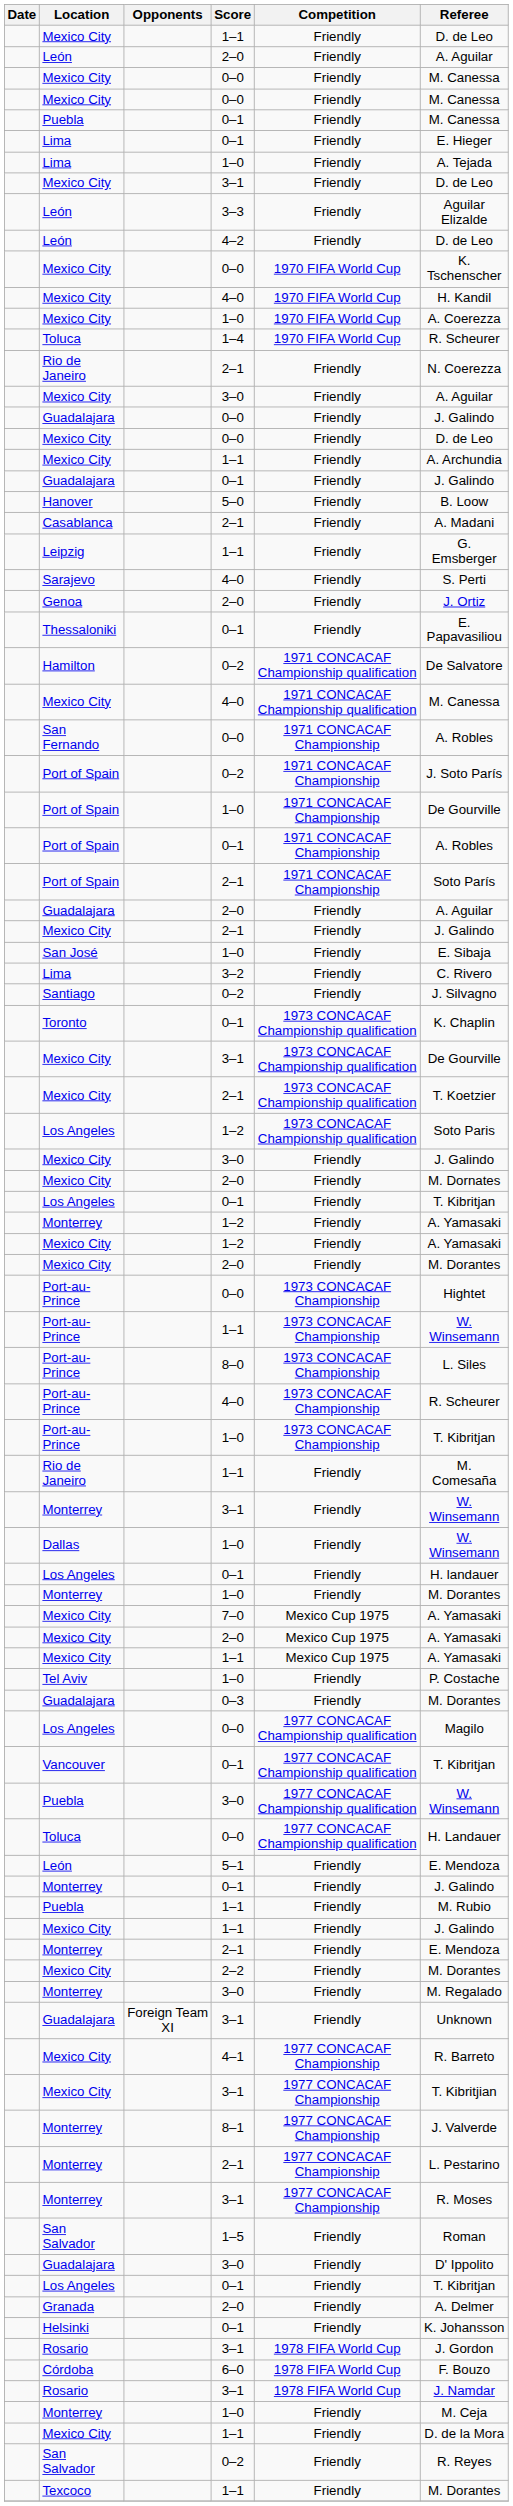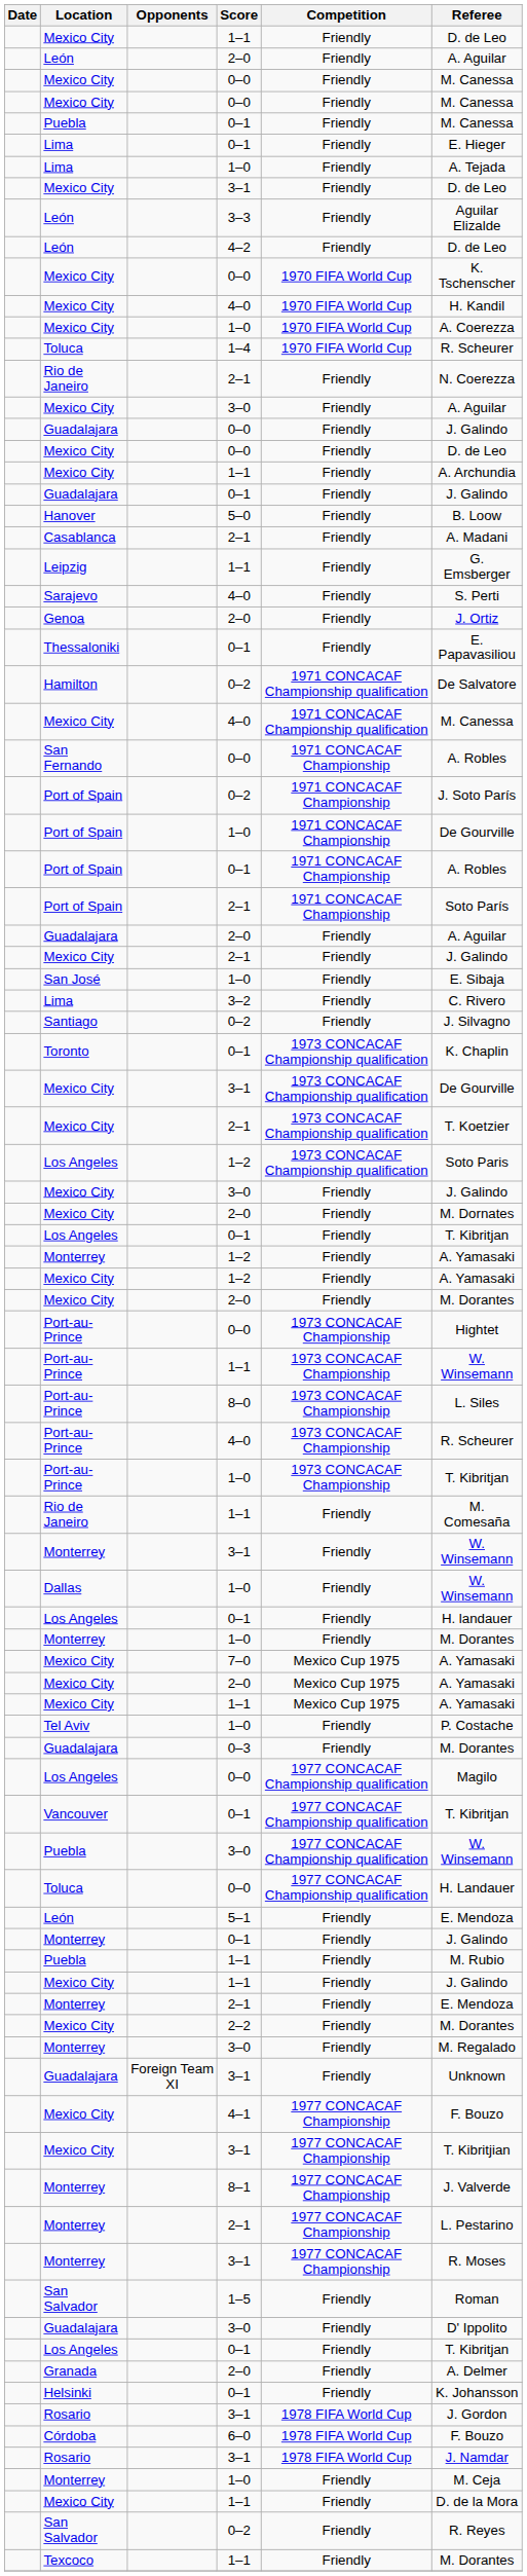 <table class="wikitable sortable" style="text-align:center">
 <tr>
 <th>Date</th>
 <th>Location</th>
 <th>Opponents</th>
 <th>Score</th>
 <th>Competition</th>
 <th>Referee</th>
 </tr>
 <tr>
 <td></td>
 <td align="left"> <a href='#'>Mexico City</a></td>
 <td></td>
 <td>1–1</td>
 <td>Friendly</td>
 <td> D. de Leo</td>
 </tr>
 <tr>
 <td></td>
 <td align="left"> <a href='#'>León</a></td>
 <td></td>
 <td>2–0</td>
 <td>Friendly</td>
 <td> A. Aguilar</td>
 </tr>
 <tr>
 <td></td>
 <td align="left"> <a href='#'>Mexico City</a></td>
 <td></td>
 <td>0–0</td>
 <td>Friendly</td>
 <td> M. Canessa</td>
 </tr>
 <tr>
 <td></td>
 <td align="left"> <a href='#'>Mexico City</a></td>
 <td></td>
 <td>0–0</td>
 <td>Friendly</td>
 <td> M. Canessa</td>
 </tr>
 <tr>
 <td></td>
 <td align="left"> <a href='#'>Puebla</a></td>
 <td></td>
 <td>0–1</td>
 <td>Friendly</td>
 <td> M. Canessa</td>
 </tr>
 <tr>
 <td></td>
 <td align="left"> <a href='#'>Lima</a></td>
 <td></td>
 <td>0–1</td>
 <td>Friendly</td>
 <td> E. Hieger</td>
 </tr>
 <tr>
 <td></td>
 <td align="left"> <a href='#'>Lima</a></td>
 <td></td>
 <td>1–0</td>
 <td>Friendly</td>
 <td> A. Tejada</td>
 </tr>
 <tr>
 <td></td>
 <td align="left"> <a href='#'>Mexico City</a></td>
 <td></td>
 <td>3–1</td>
 <td>Friendly</td>
 <td> D. de Leo</td>
 </tr>
 <tr>
 <td></td>
 <td align="left"> <a href='#'>León</a></td>
 <td></td>
 <td>3–3</td>
 <td>Friendly</td>
 <td> Aguilar Elizalde</td>
 </tr>
 <tr>
 <td></td>
 <td align="left"> <a href='#'>León</a></td>
 <td></td>
 <td>4–2</td>
 <td>Friendly</td>
 <td> D. de Leo</td>
 </tr>
 <tr>
 <td></td>
 <td align="left"> <a href='#'>Mexico City</a></td>
 <td></td>
 <td>0–0</td>
 <td><a href='#'>1970 FIFA World Cup</a></td>
 <td> K. Tschenscher</td>
 </tr>
 <tr>
 <td></td>
 <td align="left"> <a href='#'>Mexico City</a></td>
 <td></td>
 <td>4–0</td>
 <td><a href='#'>1970 FIFA World Cup</a></td>
 <td> H. Kandil</td>
 </tr>
 <tr>
 <td></td>
 <td align="left"> <a href='#'>Mexico City</a></td>
 <td></td>
 <td>1–0</td>
 <td><a href='#'>1970 FIFA World Cup</a></td>
 <td> A. Coerezza</td>
 </tr>
 <tr>
 <td></td>
 <td align="left"> <a href='#'>Toluca</a></td>
 <td></td>
 <td>1–4</td>
 <td><a href='#'>1970 FIFA World Cup</a></td>
 <td> R. Scheurer</td>
 </tr>
 <tr>
 <td></td>
 <td align="left"> <a href='#'>Rio de Janeiro</a></td>
 <td></td>
 <td>2–1</td>
 <td>Friendly</td>
 <td> N. Coerezza</td>
 </tr>
 <tr>
 <td></td>
 <td align="left"> <a href='#'>Mexico City</a></td>
 <td></td>
 <td>3–0</td>
 <td>Friendly</td>
 <td> A. Aguilar</td>
 </tr>
 <tr>
 <td></td>
 <td align="left"> <a href='#'>Guadalajara</a></td>
 <td></td>
 <td>0–0</td>
 <td>Friendly</td>
 <td> J. Galindo</td>
 </tr>
 <tr>
 <td></td>
 <td align="left"> <a href='#'>Mexico City</a></td>
 <td></td>
 <td>0–0</td>
 <td>Friendly</td>
 <td> D. de Leo</td>
 </tr>
 <tr>
 <td></td>
 <td align="left"> <a href='#'>Mexico City</a></td>
 <td></td>
 <td>1–1</td>
 <td>Friendly</td>
 <td> A. Archundia</td>
 </tr>
 <tr>
 <td></td>
 <td align="left"> <a href='#'>Guadalajara</a></td>
 <td></td>
 <td>0–1</td>
 <td>Friendly</td>
 <td> J. Galindo</td>
 </tr>
 <tr>
 <td></td>
 <td align="left"> <a href='#'>Hanover</a></td>
 <td></td>
 <td>5–0</td>
 <td>Friendly</td>
 <td> B. Loow</td>
 </tr>
 <tr>
 <td></td>
 <td align="left"> <a href='#'>Casablanca</a></td>
 <td></td>
 <td>2–1</td>
 <td>Friendly</td>
 <td> A. Madani</td>
 </tr>
 <tr>
 <td></td>
 <td align="left"> <a href='#'>Leipzig</a></td>
 <td></td>
 <td>1–1</td>
 <td>Friendly</td>
 <td> G. Emsberger</td>
 </tr>
 <tr>
 <td></td>
 <td align="left"> <a href='#'>Sarajevo</a></td>
 <td></td>
 <td>4–0</td>
 <td>Friendly</td>
 <td> S. Perti</td>
 </tr>
 <tr>
 <td></td>
 <td align="left"> <a href='#'>Genoa</a></td>
 <td></td>
 <td>2–0</td>
 <td>Friendly</td>
 <td> <a href='#'>J. Ortiz</a></td>
 </tr>
 <tr>
 <td></td>
 <td align="left"> <a href='#'>Thessaloniki</a></td>
 <td></td>
 <td>0–1</td>
 <td>Friendly</td>
 <td> E. Papavasiliou</td>
 </tr>
 <tr>
 <td></td>
 <td align="left"> <a href='#'>Hamilton</a></td>
 <td></td>
 <td>0–2</td>
 <td><a href='#'>1971 CONCACAF Championship qualification</a></td>
 <td> De Salvatore</td>
 </tr>
 <tr>
 <td></td>
 <td align="left"> <a href='#'>Mexico City</a></td>
 <td></td>
 <td>4–0</td>
 <td><a href='#'>1971 CONCACAF Championship qualification</a></td>
 <td> M. Canessa</td>
 </tr>
 <tr>
 <td></td>
 <td align="left"> <a href='#'>San Fernando</a></td>
 <td></td>
 <td>0–0</td>
 <td><a href='#'>1971 CONCACAF Championship</a></td>
 <td> A. Robles</td>
 </tr>
 <tr>
 <td></td>
 <td align="left"> <a href='#'>Port of Spain</a></td>
 <td></td>
 <td>0–2</td>
 <td><a href='#'>1971 CONCACAF Championship</a></td>
 <td> J. Soto París</td>
 </tr>
 <tr>
 <td></td>
 <td align="left"> <a href='#'>Port of Spain</a></td>
 <td></td>
 <td>1–0</td>
 <td><a href='#'>1971 CONCACAF Championship</a></td>
 <td> De Gourville</td>
 </tr>
 <tr>
 <td></td>
 <td align="left"> <a href='#'>Port of Spain</a></td>
 <td></td>
 <td>0–1</td>
 <td><a href='#'>1971 CONCACAF Championship</a></td>
 <td> A. Robles</td>
 </tr>
 <tr>
 <td></td>
 <td align="left"> <a href='#'>Port of Spain</a></td>
 <td></td>
 <td>2–1</td>
 <td><a href='#'>1971 CONCACAF Championship</a></td>
 <td> Soto París</td>
 </tr>
 <tr>
 <td></td>
 <td align="left"> <a href='#'>Guadalajara</a></td>
 <td></td>
 <td>2–0</td>
 <td>Friendly</td>
 <td> A. Aguilar</td>
 </tr>
 <tr>
 <td></td>
 <td align="left"> <a href='#'>Mexico City</a></td>
 <td></td>
 <td>2–1</td>
 <td>Friendly</td>
 <td> J. Galindo</td>
 </tr>
 <tr>
 <td></td>
 <td align="left"> <a href='#'>San José</a></td>
 <td></td>
 <td>1–0</td>
 <td>Friendly</td>
 <td> E. Sibaja</td>
 </tr>
 <tr>
 <td></td>
 <td align="left"> <a href='#'>Lima</a></td>
 <td></td>
 <td>3–2</td>
 <td>Friendly</td>
 <td> C. Rivero</td>
 </tr>
 <tr>
 <td></td>
 <td align="left"> <a href='#'>Santiago</a></td>
 <td></td>
 <td>0–2</td>
 <td>Friendly</td>
 <td> J. Silvagno</td>
 </tr>
 <tr>
 <td></td>
 <td align="left"> <a href='#'>Toronto</a></td>
 <td></td>
 <td>0–1</td>
 <td><a href='#'>1973 CONCACAF Championship qualification</a></td>
 <td> K. Chaplin</td>
 </tr>
 <tr>
 <td></td>
 <td align="left"> <a href='#'>Mexico City</a></td>
 <td></td>
 <td>3–1</td>
 <td><a href='#'>1973 CONCACAF Championship qualification</a></td>
 <td> De Gourville</td>
 </tr>
 <tr>
 <td></td>
 <td align="left"> <a href='#'>Mexico City</a></td>
 <td></td>
 <td>2–1</td>
 <td><a href='#'>1973 CONCACAF Championship qualification</a></td>
 <td> T. Koetzier</td>
 </tr>
 <tr>
 <td></td>
 <td align="left"> <a href='#'>Los Angeles</a></td>
 <td></td>
 <td>1–2</td>
 <td><a href='#'>1973 CONCACAF Championship qualification</a></td>
 <td> Soto Paris</td>
 </tr>
 <tr>
 <td></td>
 <td align="left"> <a href='#'>Mexico City</a></td>
 <td></td>
 <td>3–0</td>
 <td>Friendly</td>
 <td> J. Galindo</td>
 </tr>
 <tr>
 <td></td>
 <td align="left"> <a href='#'>Mexico City</a></td>
 <td></td>
 <td>2–0</td>
 <td>Friendly</td>
 <td> M. Dornates</td>
 </tr>
 <tr>
 <td></td>
 <td align="left"> <a href='#'>Los Angeles</a></td>
 <td></td>
 <td>0–1</td>
 <td>Friendly</td>
 <td> T. Kibritjan</td>
 </tr>
 <tr>
 <td></td>
 <td align="left"> <a href='#'>Monterrey</a></td>
 <td></td>
 <td>1–2</td>
 <td>Friendly</td>
 <td> A. Yamasaki</td>
 </tr>
 <tr>
 <td></td>
 <td align="left"> <a href='#'>Mexico City</a></td>
 <td></td>
 <td>1–2</td>
 <td>Friendly</td>
 <td> A. Yamasaki</td>
 </tr>
 <tr>
 <td></td>
 <td align="left"> <a href='#'>Mexico City</a></td>
 <td></td>
 <td>2–0</td>
 <td>Friendly</td>
 <td> M. Dorantes</td>
 </tr>
 <tr>
 <td></td>
 <td align="left"> <a href='#'>Port-au-Prince</a></td>
 <td></td>
 <td>0–0</td>
 <td><a href='#'>1973 CONCACAF Championship</a></td>
 <td> Hightet</td>
 </tr>
 <tr>
 <td></td>
 <td align="left"> <a href='#'>Port-au-Prince</a></td>
 <td></td>
 <td>1–1</td>
 <td><a href='#'>1973 CONCACAF Championship</a></td>
 <td> <a href='#'>W. Winsemann</a></td>
 </tr>
 <tr>
 <td></td>
 <td align="left"> <a href='#'>Port-au-Prince</a></td>
 <td></td>
 <td>8–0</td>
 <td><a href='#'>1973 CONCACAF Championship</a></td>
 <td> L. Siles</td>
 </tr>
 <tr>
 <td></td>
 <td align="left"> <a href='#'>Port-au-Prince</a></td>
 <td></td>
 <td>4–0</td>
 <td><a href='#'>1973 CONCACAF Championship</a></td>
 <td> R. Scheurer</td>
 </tr>
 <tr>
 <td></td>
 <td align="left"> <a href='#'>Port-au-Prince</a></td>
 <td></td>
 <td>1–0</td>
 <td><a href='#'>1973 CONCACAF Championship</a></td>
 <td> T. Kibritjan</td>
 </tr>
 <tr>
 <td></td>
 <td align="left"> <a href='#'>Rio de Janeiro</a></td>
 <td></td>
 <td>1–1</td>
 <td>Friendly</td>
 <td> M. Comesaña</td>
 </tr>
 <tr>
 <td></td>
 <td align="left"> <a href='#'>Monterrey</a></td>
 <td></td>
 <td>3–1</td>
 <td>Friendly</td>
 <td> <a href='#'>W. Winsemann</a></td>
 </tr>
 <tr>
 <td></td>
 <td align="left"> <a href='#'>Dallas</a></td>
 <td></td>
 <td>1–0</td>
 <td>Friendly</td>
 <td> <a href='#'>W. Winsemann</a></td>
 </tr>
 <tr>
 <td></td>
 <td align="left"> <a href='#'>Los Angeles</a></td>
 <td></td>
 <td>0–1</td>
 <td>Friendly</td>
 <td> H. landauer</td>
 </tr>
 <tr>
 <td></td>
 <td align="left"> <a href='#'>Monterrey</a></td>
 <td></td>
 <td>1–0</td>
 <td>Friendly</td>
 <td> M. Dorantes</td>
 </tr>
 <tr>
 <td></td>
 <td align="left"> <a href='#'>Mexico City</a></td>
 <td></td>
 <td>7–0</td>
 <td>Mexico Cup 1975</td>
 <td> A. Yamasaki</td>
 </tr>
 <tr>
 <td></td>
 <td align="left"> <a href='#'>Mexico City</a></td>
 <td></td>
 <td>2–0</td>
 <td>Mexico Cup 1975</td>
 <td> A. Yamasaki</td>
 </tr>
 <tr>
 <td></td>
 <td align="left"> <a href='#'>Mexico City</a></td>
 <td></td>
 <td>1–1</td>
 <td>Mexico Cup 1975</td>
 <td> A. Yamasaki</td>
 </tr>
 <tr>
 <td></td>
 <td align="left"> <a href='#'>Tel Aviv</a></td>
 <td></td>
 <td>1–0</td>
 <td>Friendly</td>
 <td> P. Costache</td>
 </tr>
 <tr>
 <td></td>
 <td align="left"> <a href='#'>Guadalajara</a></td>
 <td></td>
 <td>0–3</td>
 <td>Friendly</td>
 <td> M. Dorantes</td>
 </tr>
 <tr>
 <td></td>
 <td align="left"> <a href='#'>Los Angeles</a></td>
 <td></td>
 <td>0–0</td>
 <td><a href='#'>1977 CONCACAF Championship qualification</a></td>
 <td> Magilo</td>
 </tr>
 <tr>
 <td></td>
 <td align="left"> <a href='#'>Vancouver</a></td>
 <td></td>
 <td>0–1</td>
 <td><a href='#'>1977 CONCACAF Championship qualification</a></td>
 <td> T. Kibritjan</td>
 </tr>
 <tr>
 <td></td>
 <td align="left"> <a href='#'>Puebla</a></td>
 <td></td>
 <td>3–0</td>
 <td><a href='#'>1977 CONCACAF Championship qualification</a></td>
 <td> <a href='#'>W. Winsemann</a></td>
 </tr>
 <tr>
 <td></td>
 <td align="left"> <a href='#'>Toluca</a></td>
 <td></td>
 <td>0–0</td>
 <td><a href='#'>1977 CONCACAF Championship qualification</a></td>
 <td> H. Landauer</td>
 </tr>
 <tr>
 <td></td>
 <td align="left"> <a href='#'>León</a></td>
 <td></td>
 <td>5–1</td>
 <td>Friendly</td>
 <td> E. Mendoza</td>
 </tr>
 <tr>
 <td></td>
 <td align="left"> <a href='#'>Monterrey</a></td>
 <td></td>
 <td>0–1</td>
 <td>Friendly</td>
 <td> J. Galindo</td>
 </tr>
 <tr>
 <td></td>
 <td align="left"> <a href='#'>Puebla</a></td>
 <td></td>
 <td>1–1</td>
 <td>Friendly</td>
 <td> M. Rubio</td>
 </tr>
 <tr>
 <td></td>
 <td align="left"> <a href='#'>Mexico City</a></td>
 <td></td>
 <td>1–1</td>
 <td>Friendly</td>
 <td> J. Galindo</td>
 </tr>
 <tr>
 <td></td>
 <td align="left"> <a href='#'>Monterrey</a></td>
 <td></td>
 <td>2–1</td>
 <td>Friendly</td>
 <td> E. Mendoza</td>
 </tr>
 <tr>
 <td></td>
 <td align="left"> <a href='#'>Mexico City</a></td>
 <td></td>
 <td>2–2</td>
 <td>Friendly</td>
 <td> M. Dorantes</td>
 </tr>
 <tr>
 <td></td>
 <td align="left"> <a href='#'>Monterrey</a></td>
 <td></td>
 <td>3–0</td>
 <td>Friendly</td>
 <td> M. Regalado</td>
 </tr>
 <tr>
 <td></td>
 <td align="left"> <a href='#'>Guadalajara</a></td>
 <td>Foreign Team XI</td>
 <td>3–1</td>
 <td>Friendly</td>
 <td>Unknown</td>
 </tr>
 <tr>
 <td></td>
 <td align="left"> <a href='#'>Mexico City</a></td>
 <td></td>
 <td>4–1</td>
 <td><a href='#'>1977 CONCACAF Championship</a></td>
-<td> R. Barreto</td>
+<td> F. Bouzo</td>
 </tr>
 <tr>
 <td></td>
 <td align="left"> <a href='#'>Mexico City</a></td>
 <td></td>
 <td>3–1</td>
 <td><a href='#'>1977 CONCACAF Championship</a></td>
 <td> T. Kibritjian</td>
 </tr>
 <tr>
 <td></td>
 <td align="left"> <a href='#'>Monterrey</a></td>
 <td></td>
 <td>8–1</td>
 <td><a href='#'>1977 CONCACAF Championship</a></td>
 <td> J. Valverde</td>
 </tr>
 <tr>
 <td></td>
 <td align="left"> <a href='#'>Monterrey</a></td>
 <td></td>
 <td>2–1</td>
 <td><a href='#'>1977 CONCACAF Championship</a></td>
 <td> L. Pestarino</td>
 </tr>
 <tr>
 <td></td>
 <td align="left"> <a href='#'>Monterrey</a></td>
 <td></td>
 <td>3–1</td>
 <td><a href='#'>1977 CONCACAF Championship</a></td>
 <td> R. Moses</td>
 </tr>
 <tr>
 <td></td>
 <td align="left"> <a href='#'>San Salvador</a></td>
 <td></td>
 <td>1–5</td>
 <td>Friendly</td>
 <td> Roman</td>
 </tr>
 <tr>
 <td></td>
 <td align="left"> <a href='#'>Guadalajara</a></td>
 <td></td>
 <td>3–0</td>
 <td>Friendly</td>
 <td> D' Ippolito</td>
 </tr>
 <tr>
 <td></td>
 <td align="left"> <a href='#'>Los Angeles</a></td>
 <td></td>
 <td>0–1</td>
 <td>Friendly</td>
 <td> T. Kibritjan</td>
 </tr>
 <tr>
 <td></td>
 <td align="left"> <a href='#'>Granada</a></td>
 <td></td>
 <td>2–0</td>
 <td>Friendly</td>
 <td> A. Delmer</td>
 </tr>
 <tr>
 <td></td>
 <td align="left"> <a href='#'>Helsinki</a></td>
 <td></td>
 <td>0–1</td>
 <td>Friendly</td>
 <td> K. Johansson</td>
 </tr>
 <tr>
 <td></td>
 <td align="left"> <a href='#'>Rosario</a></td>
 <td></td>
 <td>3–1</td>
 <td><a href='#'>1978 FIFA World Cup</a></td>
 <td> J. Gordon</td>
 </tr>
 <tr>
 <td></td>
 <td align="left"> <a href='#'>Córdoba</a></td>
 <td></td>
 <td>6–0</td>
 <td><a href='#'>1978 FIFA World Cup</a></td>
 <td> F. Bouzo</td>
 </tr>
 <tr>
 <td></td>
 <td align="left"> <a href='#'>Rosario</a></td>
 <td></td>
 <td>3–1</td>
 <td><a href='#'>1978 FIFA World Cup</a></td>
 <td> <a href='#'>J. Namdar</a></td>
 </tr>
 <tr>
 <td></td>
 <td align="left"> <a href='#'>Monterrey</a></td>
 <td></td>
 <td>1–0</td>
 <td>Friendly</td>
 <td> M. Ceja</td>
 </tr>
 <tr>
 <td></td>
 <td align="left"> <a href='#'>Mexico City</a></td>
 <td></td>
 <td>1–1</td>
 <td>Friendly</td>
 <td> D. de la Mora</td>
 </tr>
 <tr>
 <td></td>
 <td align="left"> <a href='#'>San Salvador</a></td>
 <td></td>
 <td>0–2</td>
 <td>Friendly</td>
 <td> R. Reyes</td>
 </tr>
 <tr>
 <td></td>
 <td align="left"> <a href='#'>Texcoco</a></td>
 <td></td>
 <td>1–1</td>
 <td>Friendly</td>
 <td> M. Dorantes</td>
 </tr>
 <tr>
 </tr>
 </table>
